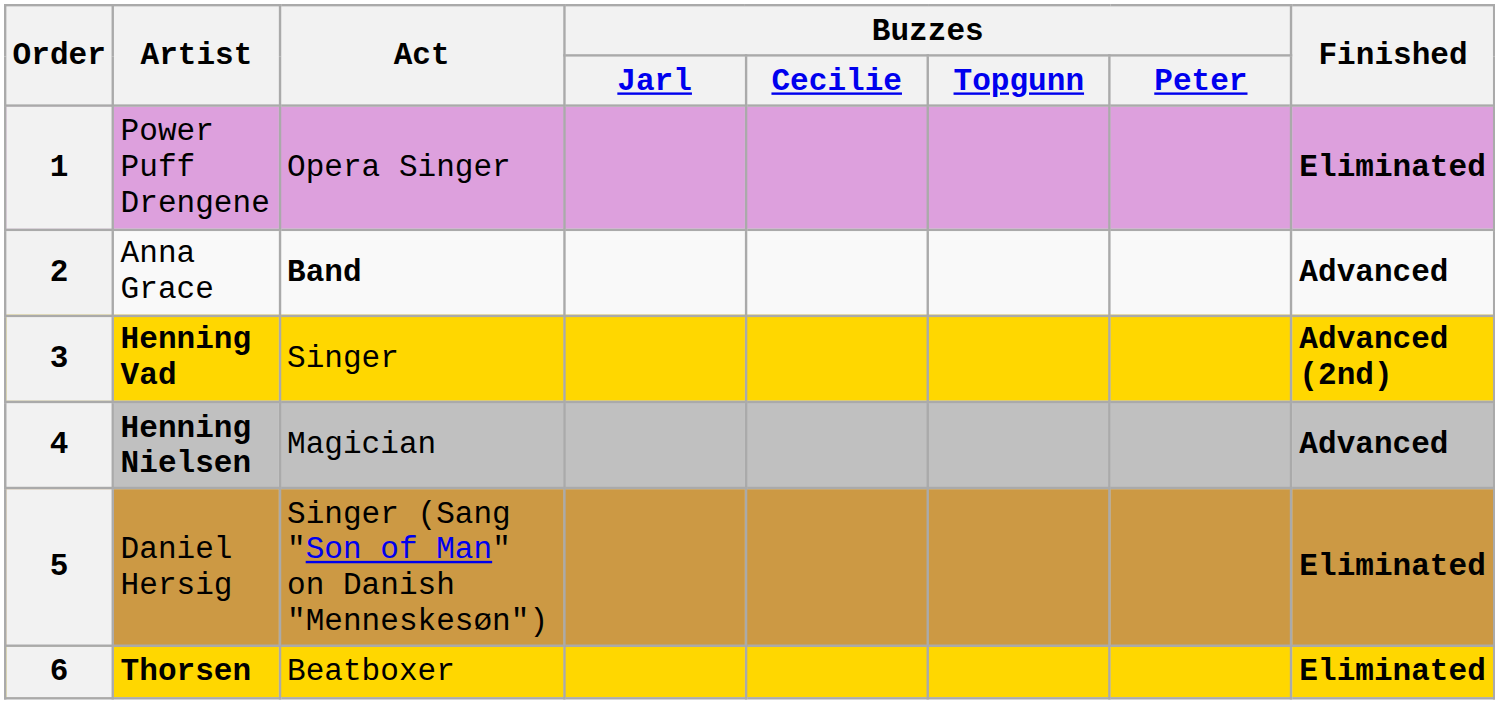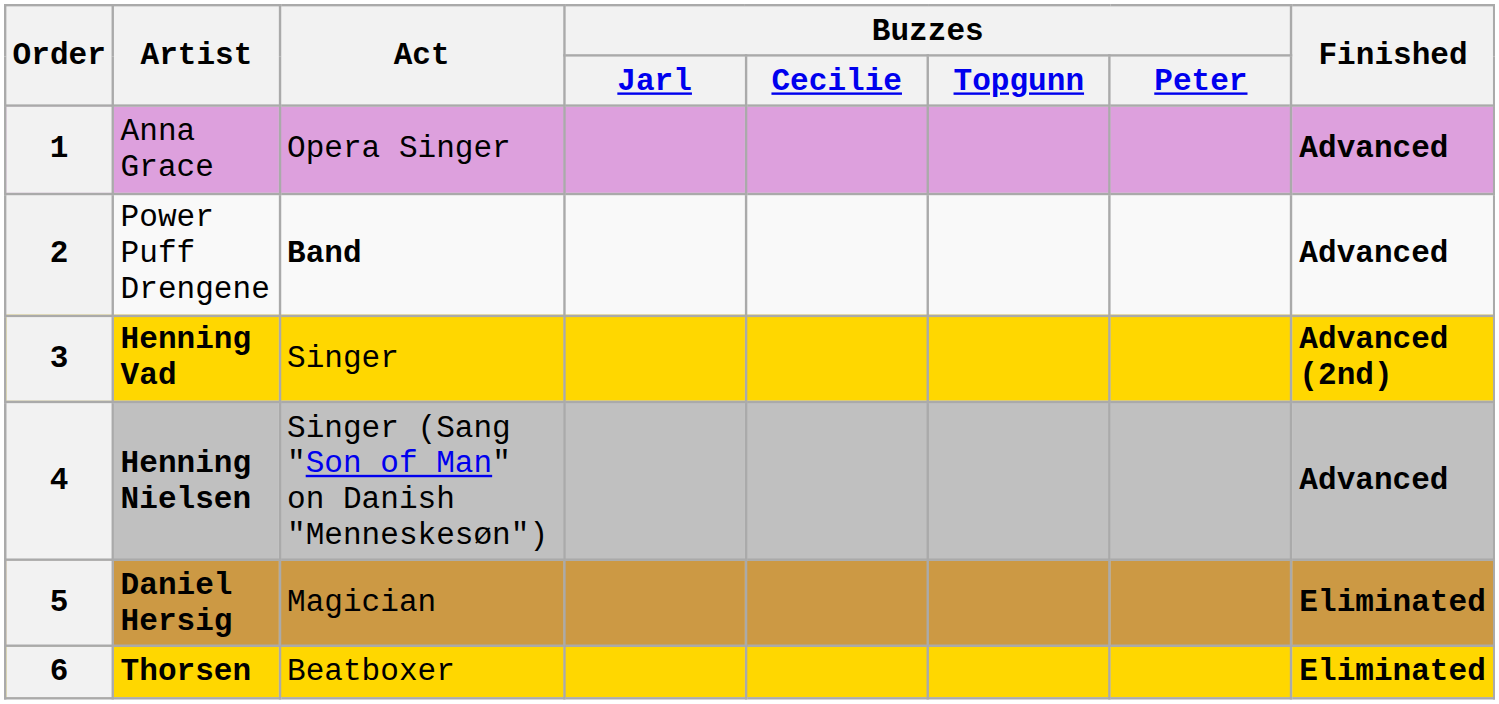 <table class="wikitable sortable" width="100%">
 <tr>
 <th rowspan="2">Order</th>
 <th rowspan="2" class="unsortable">Artist</th>
 <th rowspan="2" class="unsortable">Act</th>
 <th colspan="4" class="unsortable">Buzzes</th>
 <th rowspan="2">Finished</th>
 </tr>
 <tr>
 <th width="70"><a href='#'>Jarl</a></th>
 <th width="70"><a href='#'>Cecilie</a></th>
 <th width="70"><a href='#'>Topgunn</a></th>
 <th width="70"><a href='#'>Peter</a></th>
 </tr>
 <tr style="background:#DDA0DD;">
 <th>1</th>
-<td>Power Puff Drengene</td>
+<td>Anna Grace</td>
 <td>Opera Singer</td>
 <td></td>
 <td></td>
 <td></td>
 <td></td>
-<td><strong>Eliminated</strong></td>
+<td><strong>Advanced</strong></td>
 </tr>
 <tr>
 <th>2</th>
-<td>Anna Grace</td>
+<td>Power Puff Drengene</td>
 <td><strong>Band</strong></td>
 <td></td>
 <td></td>
 <td></td>
 <td></td>
 <td><strong>Advanced</strong></td>
 </tr>
 <tr style="background:gold;">
 <th>3</th>
 <td><strong>Henning Vad</strong></td>
 <td>Singer</td>
 <td></td>
 <td></td>
 <td></td>
 <td></td>
 <td><strong>Advanced</strong> <strong>(2nd)</strong></td>
 </tr>
 <tr style="background:silver;">
 <th>4</th>
 <td><strong>Henning Nielsen</strong></td>
-<td>Magician</td>
+<td>Singer (Sang "<a href='#'>Son of Man</a>" on Danish "Menneskesøn")</td>
 <td align="center"></td>
 <td align="center"></td>
 <td align="center"></td>
 <td></td>
 <td><strong>Advanced</strong></td>
 </tr>
 <tr style="background:#c94;">
 <th>5</th>
-<td>Daniel Hersig</td>
-<td>Singer (Sang "<a href='#'>Son of Man</a>" on Danish "Menneskesøn")</td>
+<td><strong>Daniel Hersig</strong></td>
+<td>Magician</td>
 <td></td>
 <td></td>
 <td></td>
 <td align="center"></td>
 <td><strong>Eliminated</strong></td>
 </tr>
 <tr style="background:gold;">
 <th>6</th>
 <td><strong>Thorsen</strong></td>
 <td>Beatboxer</td>
 <td></td>
 <td></td>
 <td></td>
 <td></td>
 <td><strong>Eliminated</strong></td>
 </tr>
 </table>
